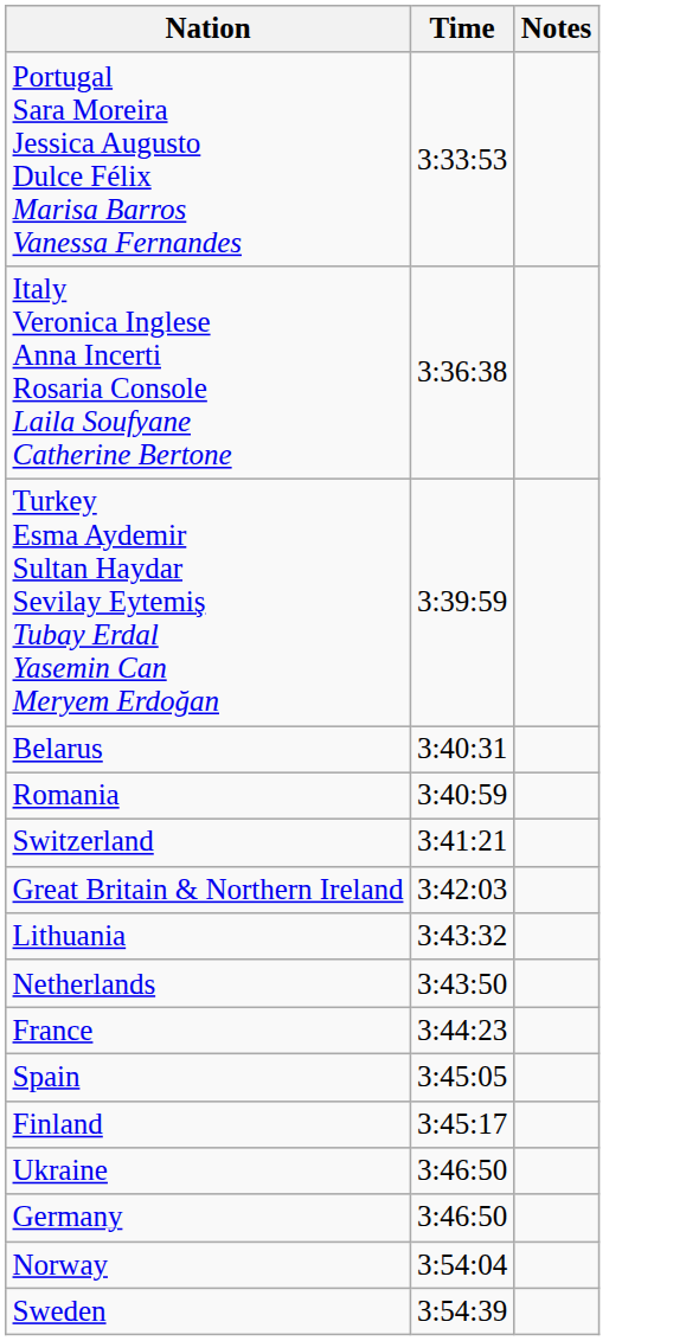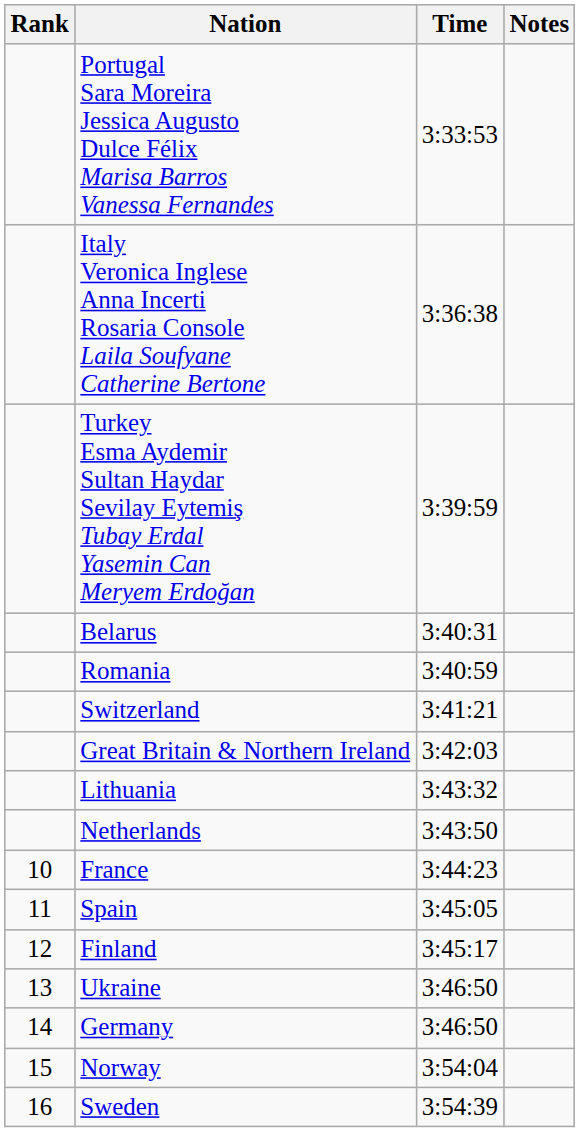 <table class="wikitable sortable" style="text-align:center">
 <tr>
+<th>Rank</th>
 <th>Nation</th>
 <th>Time</th>
 <th>Notes</th>
 </tr>
 <tr>
+<td></td>
 <td align="left"> <a href='#'>Portugal</a><br><a href='#'>Sara Moreira</a><br><a href='#'>Jessica Augusto</a><br><a href='#'>Dulce Félix</a><br><em><a href='#'>Marisa Barros</a></em><br><em><a href='#'>Vanessa Fernandes</a></em></td>
 <td>3:33:53</td>
 <td></td>
 </tr>
 <tr>
+<td></td>
 <td align="left"> <a href='#'>Italy</a><br><a href='#'>Veronica Inglese</a><br><a href='#'>Anna Incerti</a><br><a href='#'>Rosaria Console</a><br><em><a href='#'>Laila Soufyane</a></em><br><em><a href='#'>Catherine Bertone</a></em></td>
 <td>3:36:38</td>
 <td></td>
 </tr>
 <tr>
+<td></td>
 <td align="left"> <a href='#'>Turkey</a><br><a href='#'>Esma Aydemir</a><br><a href='#'>Sultan Haydar</a><br><a href='#'>Sevilay Eytemiş</a><br><em><a href='#'>Tubay Erdal</a></em><br><em><a href='#'>Yasemin Can</a></em><br><em><a href='#'>Meryem Erdoğan</a></em></td>
 <td>3:39:59</td>
 <td></td>
 </tr>
 <tr>
+<td></td>
 <td align="left"> <a href='#'>Belarus</a></td>
 <td>3:40:31</td>
 <td></td>
 </tr>
 <tr>
+<td></td>
 <td align="left"> <a href='#'>Romania</a></td>
 <td>3:40:59</td>
 <td></td>
 </tr>
 <tr>
+<td></td>
 <td align="left"> <a href='#'>Switzerland</a></td>
 <td>3:41:21</td>
 <td></td>
 </tr>
 <tr>
+<td></td>
 <td align="left"> <a href='#'>Great Britain & Northern Ireland</a></td>
 <td>3:42:03</td>
 <td></td>
 </tr>
 <tr>
+<td></td>
 <td align="left"> <a href='#'>Lithuania</a></td>
 <td>3:43:32</td>
 <td></td>
 </tr>
 <tr>
+<td></td>
 <td align="left"> <a href='#'>Netherlands</a></td>
 <td>3:43:50</td>
 <td></td>
 </tr>
 <tr>
+<td>10</td>
 <td align="left"> <a href='#'>France</a></td>
 <td>3:44:23</td>
 <td></td>
 </tr>
 <tr>
+<td>11</td>
 <td align="left"> <a href='#'>Spain</a></td>
 <td>3:45:05</td>
 <td></td>
 </tr>
 <tr>
+<td>12</td>
 <td align="left"> <a href='#'>Finland</a></td>
 <td>3:45:17</td>
 <td></td>
 </tr>
 <tr>
+<td>13</td>
 <td align="left"> <a href='#'>Ukraine</a></td>
 <td>3:46:50</td>
 <td></td>
 </tr>
 <tr>
+<td>14</td>
 <td align="left"> <a href='#'>Germany</a></td>
 <td>3:46:50</td>
 <td></td>
 </tr>
 <tr>
+<td>15</td>
 <td align="left"> <a href='#'>Norway</a></td>
 <td>3:54:04</td>
 <td></td>
 </tr>
 <tr>
+<td>16</td>
 <td align="left"> <a href='#'>Sweden</a></td>
 <td>3:54:39</td>
 <td></td>
 </tr>
 </table>
